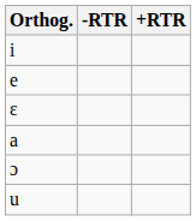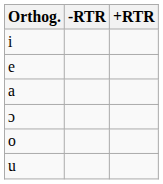 <table class=wikitable>
 <tr>
 <th>Orthog.</th>
 <th>-RTR</th>
 <th>+RTR</th>
 </tr>
 <tr>
 <td>i</td>
 <td> </td>
 <td></td>
 </tr>
 <tr>
 <td>e</td>
 <td> </td>
 <td> </td>
 </tr>
 <tr>
-<td>ɛ</td>
-<td></td>
-<td> </td>
-</tr>
-<tr>
 <td>a</td>
 <td> </td>
 <td> </td>
 </tr>
 <tr>
 <td>ɔ</td>
 <td></td>
 <td> </td>
 </tr>
 <tr>
+<td>o</td>
+<td> </td>
+<td> </td>
+</tr>
+<tr>
 <td>u</td>
 <td> </td>
 <td></td>
 </tr>
 </table>
